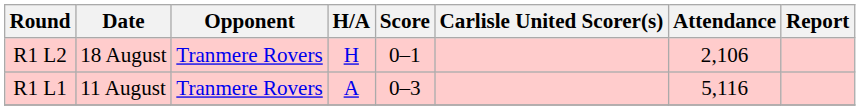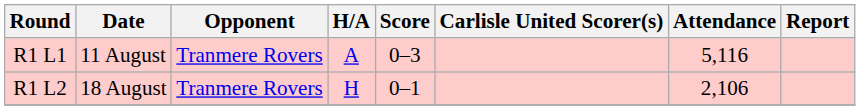 <table class="wikitable" style="text-align:center">
 <tr>
 <th>Round</th>
 <th>Date</th>
 <th>Opponent</th>
 <th>H/A</th>
 <th>Score</th>
 <th>Carlisle United Scorer(s)</th>
 <th>Attendance</th>
 <th>Report</th>
 </tr>
 <tr bgcolor=#FFCCCC>
+<td>R1 L1</td>
+<td align=left>11 August</td>
+<td align=left><a href='#'>Tranmere Rovers</a></td>
+<td><a href='#'>A</a></td>
+<td>0–3</td>
+<td align=left></td>
+<td>5,116</td>
+<td></td>
+</tr>
+<tr bgcolor=#FFCCCC>
 <td>R1 L2</td>
 <td align=left>18 August</td>
 <td align=left><a href='#'>Tranmere Rovers</a></td>
 <td><a href='#'>H</a></td>
 <td>0–1</td>
 <td align=left></td>
 <td>2,106</td>
 <td></td>
 </tr>
-<tr bgcolor=#FFCCCC>
-<td>R1 L1</td>
-<td align=left>11 August</td>
-<td align=left><a href='#'>Tranmere Rovers</a></td>
-<td><a href='#'>A</a></td>
-<td>0–3</td>
-<td align=left></td>
-<td>5,116</td>
-<td></td>
-</tr>
 <tr>
 </tr>
 </table>
